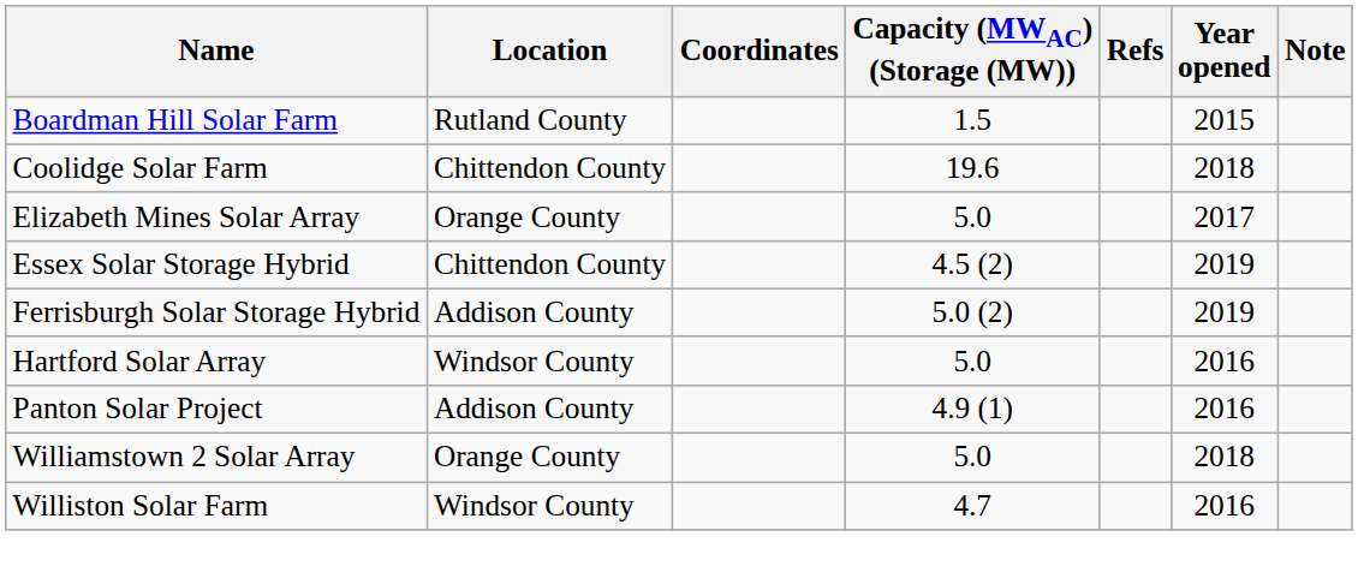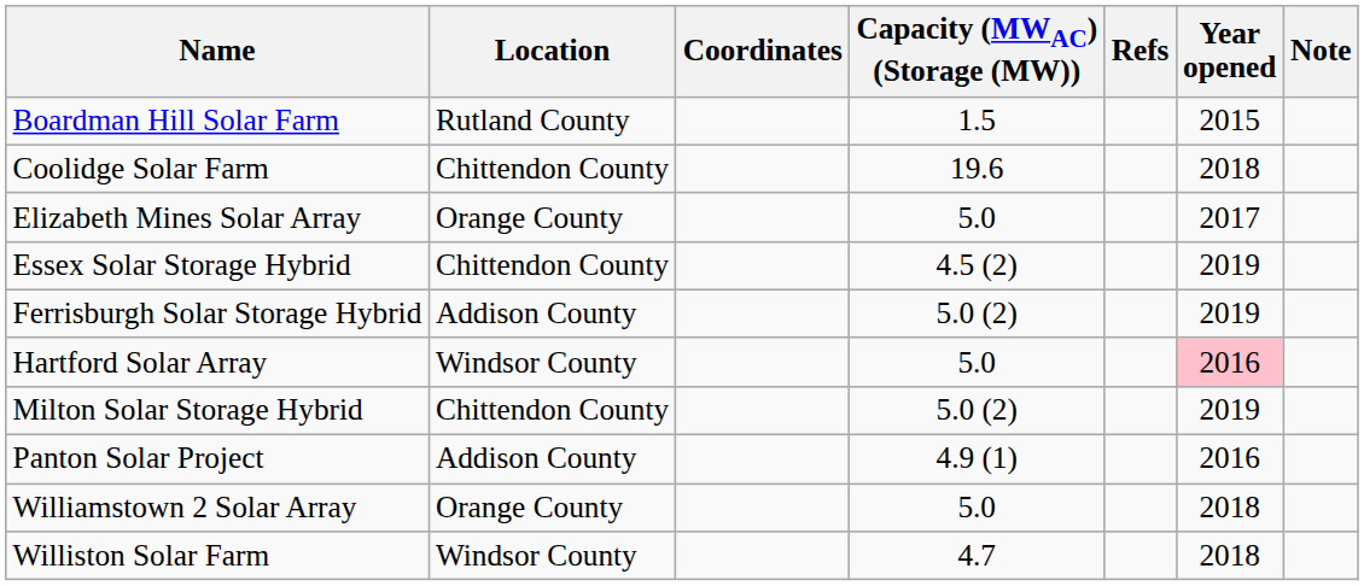 <table class="wikitable sortable">
 <tr>
 <th>Name</th>
 <th>Location</th>
 <th>Coordinates</th>
 <th>Capacity (<a href='#'>MW<sub>AC</sub></a>)<br>(Storage (MW))</th>
 <th>Refs</th>
 <th>Year<br>opened</th>
 <th>Note</th>
 </tr>
 <tr>
 <td><a href='#'>Boardman Hill Solar Farm</a></td>
 <td>Rutland County</td>
 <td></td>
 <td align="center">1.5</td>
 <td></td>
 <td align="center">2015</td>
 <td></td>
 </tr>
 <tr>
 <td>Coolidge Solar Farm</td>
 <td>Chittendon County</td>
 <td></td>
 <td align="center">19.6</td>
 <td></td>
 <td align="center">2018</td>
 <td></td>
 </tr>
 <tr>
 <td>Elizabeth Mines Solar Array</td>
 <td>Orange County</td>
 <td></td>
 <td align="center">5.0</td>
 <td></td>
 <td align="center">2017</td>
 <td></td>
 </tr>
 <tr>
 <td>Essex Solar Storage Hybrid</td>
 <td>Chittendon County</td>
 <td></td>
 <td align="center">4.5 (2)</td>
 <td></td>
 <td align="center">2019</td>
 <td></td>
 </tr>
 <tr>
 <td>Ferrisburgh Solar Storage Hybrid</td>
 <td>Addison County</td>
 <td></td>
 <td align="center">5.0 (2)</td>
 <td></td>
 <td align="center">2019</td>
 <td></td>
 </tr>
 <tr>
 <td>Hartford Solar Array</td>
 <td>Windsor County</td>
 <td></td>
 <td align="center">5.0</td>
 <td></td>
-<td align="center">2016</td>
+<td align="center" style="background: pink;">2016</td>
+<td></td>
+</tr>
+<tr>
+<td>Milton Solar Storage Hybrid</td>
+<td>Chittendon County</td>
+<td></td>
+<td align="center">5.0 (2)</td>
+<td></td>
+<td align="center">2019</td>
 <td></td>
 </tr>
 <tr>
 <td>Panton Solar Project</td>
 <td>Addison County</td>
 <td></td>
 <td align="center">4.9 (1)</td>
 <td></td>
 <td align="center">2016</td>
 <td></td>
 </tr>
 <tr>
 <td>Williamstown 2 Solar Array</td>
 <td>Orange County</td>
 <td></td>
 <td align="center">5.0</td>
 <td></td>
 <td align="center">2018</td>
 <td></td>
 </tr>
 <tr>
 <td>Williston Solar Farm</td>
 <td>Windsor County</td>
 <td></td>
 <td align="center">4.7</td>
 <td></td>
-<td align="center">2016</td>
+<td align="center">2018</td>
 <td></td>
 </tr>
 </table>
